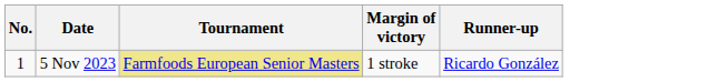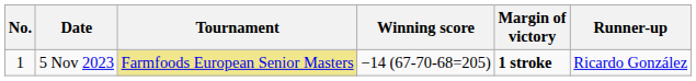 <table class="wikitable" style="font-size:95%;">
 <tr>
 <th>No.</th>
 <th>Date</th>
 <th>Tournament</th>
+<th>Winning score</th>
 <th>Margin of<br>victory</th>
 <th>Runner-up</th>
 </tr>
 <tr>
 <td align=center>1</td>
 <td align=right>5 Nov <a href='#'>2023</a></td>
 <td style="background: khaki;"><a href='#'>Farmfoods European Senior Masters</a></td>
-<td>1 stroke</td>
+<td>−14 (67-70-68=205)</td>
+<td><strong>1 stroke</strong></td>
 <td> <a href='#'>Ricardo González</a></td>
 </tr>
 </table>
